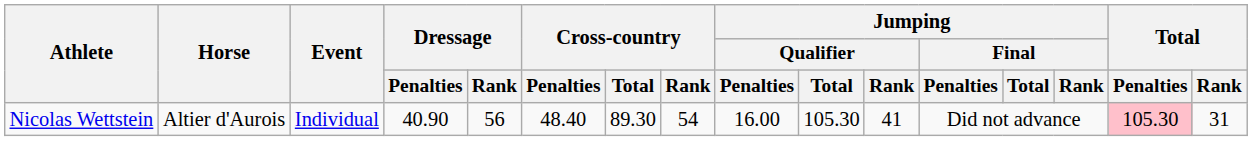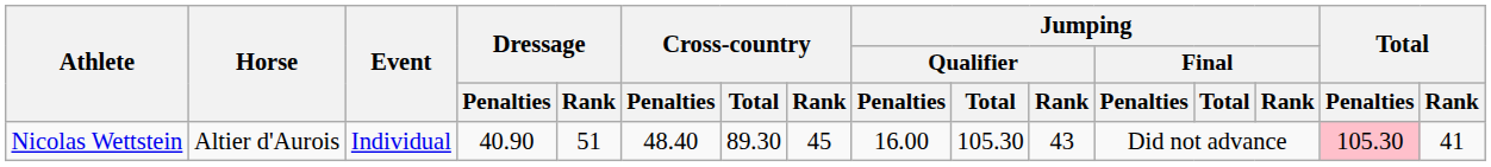 <table class=wikitable style="font-size:90%">
 <tr>
 <th rowspan="3">Athlete</th>
 <th rowspan="3">Horse</th>
 <th rowspan="3">Event</th>
 <th colspan="2" rowspan="2">Dressage</th>
 <th colspan="3" rowspan="2">Cross-country</th>
 <th colspan="6">Jumping</th>
 <th colspan="2" rowspan="2">Total</th>
 </tr>
 <tr style="font-size:95%">
 <th colspan="3">Qualifier</th>
 <th colspan="3">Final</th>
 </tr>
 <tr style="font-size:95%">
 <th>Penalties</th>
 <th>Rank</th>
 <th>Penalties</th>
 <th>Total</th>
 <th>Rank</th>
 <th>Penalties</th>
 <th>Total</th>
 <th>Rank</th>
 <th>Penalties</th>
 <th>Total</th>
 <th>Rank</th>
 <th>Penalties</th>
 <th>Rank</th>
 </tr>
 <tr align=center>
 <td align=left><a href='#'>Nicolas Wettstein</a></td>
 <td align=left>Altier d'Aurois</td>
 <td align=left><a href='#'>Individual</a></td>
 <td>40.90</td>
-<td>56</td>
+<td>51</td>
 <td>48.40</td>
 <td>89.30</td>
-<td>54</td>
+<td>45</td>
 <td>16.00</td>
 <td>105.30</td>
-<td>41</td>
+<td>43</td>
 <td colspan="3">Did not advance</td>
 <td style="background: pink;">105.30</td>
-<td>31</td>
+<td>41</td>
 </tr>
 </table>
